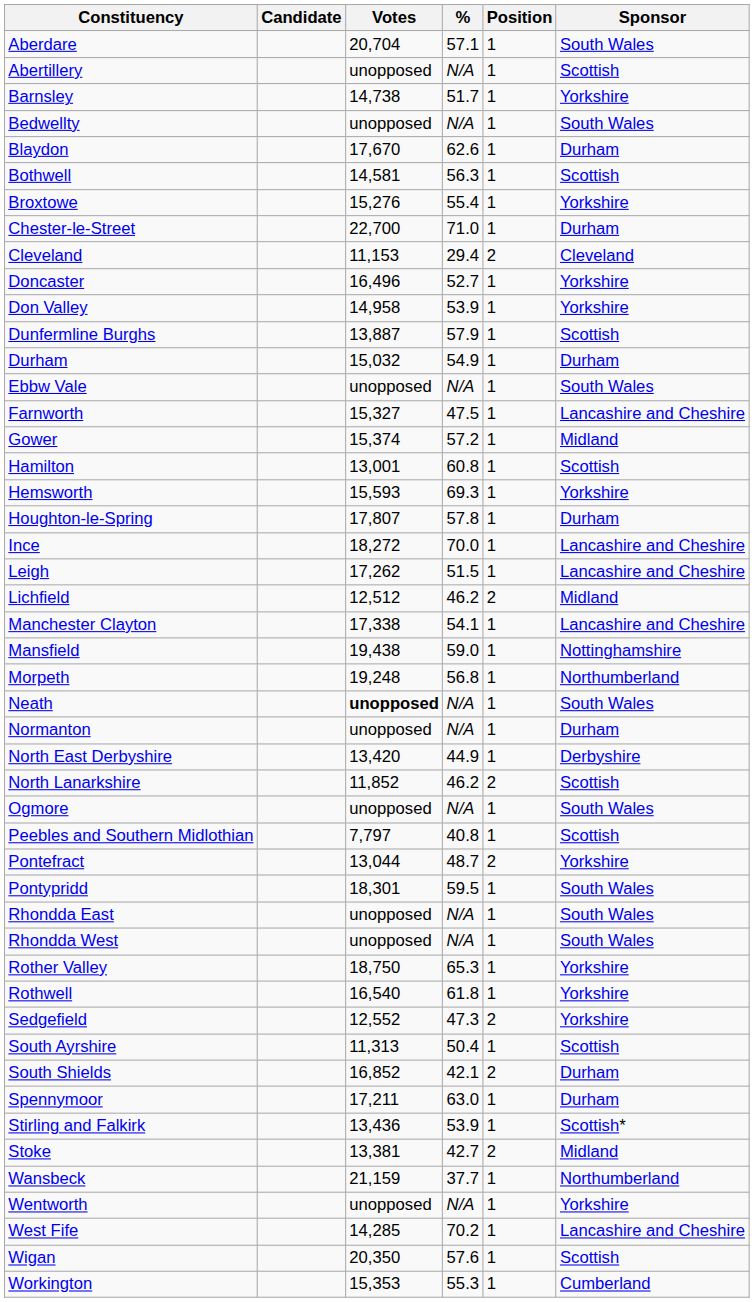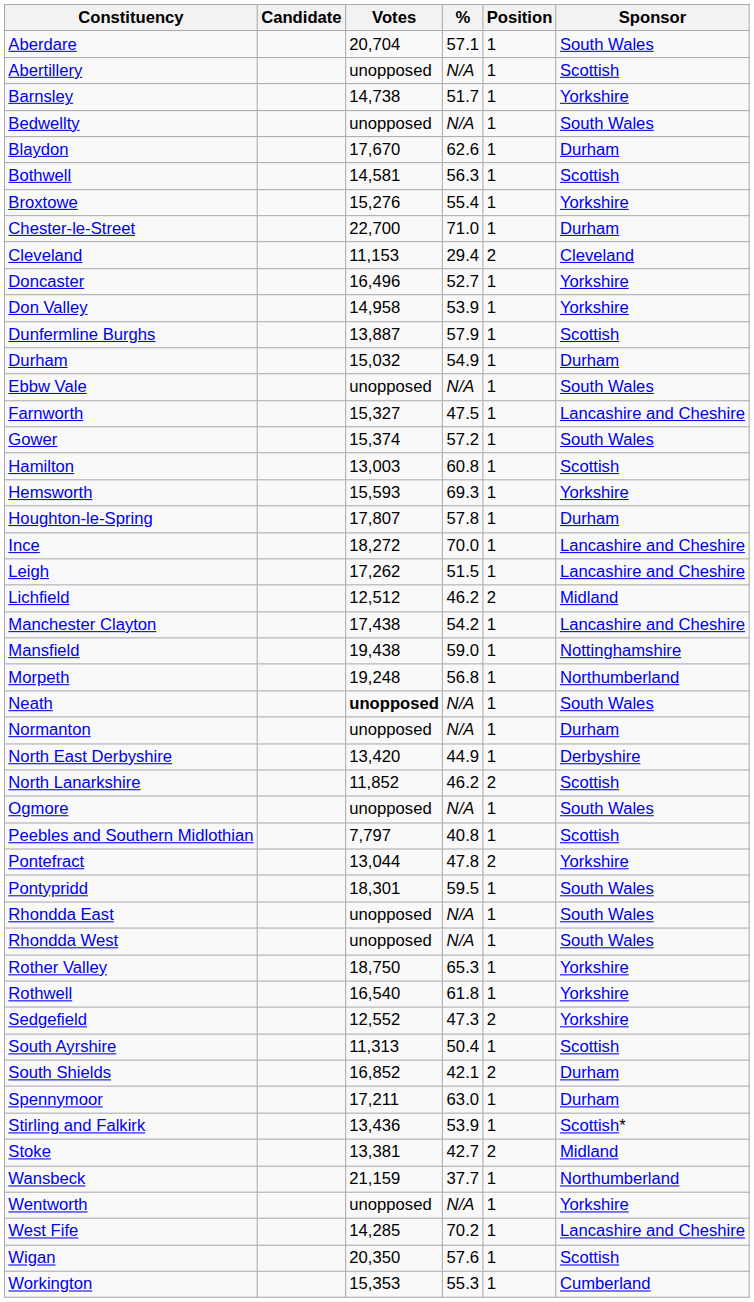 <table class="wikitable sortable">
 <tr>
 <th>Constituency</th>
 <th>Candidate</th>
 <th>Votes</th>
 <th>%</th>
 <th>Position</th>
 <th>Sponsor</th>
 </tr>
 <tr>
 <td><a href='#'>Aberdare</a></td>
 <td></td>
 <td>20,704</td>
 <td>57.1</td>
 <td>1</td>
 <td><a href='#'>South Wales</a></td>
 </tr>
 <tr>
 <td><a href='#'>Abertillery</a></td>
 <td></td>
 <td>unopposed</td>
 <td><em>N/A</em></td>
 <td>1</td>
 <td><a href='#'>Scottish</a></td>
 </tr>
 <tr>
 <td><a href='#'>Barnsley</a></td>
 <td></td>
 <td>14,738</td>
 <td>51.7</td>
 <td>1</td>
 <td><a href='#'>Yorkshire</a></td>
 </tr>
 <tr>
 <td><a href='#'>Bedwellty</a></td>
 <td></td>
 <td>unopposed</td>
 <td><em>N/A</em></td>
 <td>1</td>
 <td><a href='#'>South Wales</a></td>
 </tr>
 <tr>
 <td><a href='#'>Blaydon</a></td>
 <td></td>
 <td>17,670</td>
 <td>62.6</td>
 <td>1</td>
 <td><a href='#'>Durham</a></td>
 </tr>
 <tr>
 <td><a href='#'>Bothwell</a></td>
 <td></td>
 <td>14,581</td>
 <td>56.3</td>
 <td>1</td>
 <td><a href='#'>Scottish</a></td>
 </tr>
 <tr>
 <td><a href='#'>Broxtowe</a></td>
 <td></td>
 <td>15,276</td>
 <td>55.4</td>
 <td>1</td>
 <td><a href='#'>Yorkshire</a></td>
 </tr>
 <tr>
 <td><a href='#'>Chester-le-Street</a></td>
 <td></td>
 <td>22,700</td>
 <td>71.0</td>
 <td>1</td>
 <td><a href='#'>Durham</a></td>
 </tr>
 <tr>
 <td><a href='#'>Cleveland</a></td>
 <td></td>
 <td>11,153</td>
 <td>29.4</td>
 <td>2</td>
 <td><a href='#'>Cleveland</a></td>
 </tr>
 <tr>
 <td><a href='#'>Doncaster</a></td>
 <td></td>
 <td>16,496</td>
 <td>52.7</td>
 <td>1</td>
 <td><a href='#'>Yorkshire</a></td>
 </tr>
 <tr>
 <td><a href='#'>Don Valley</a></td>
 <td></td>
 <td>14,958</td>
 <td>53.9</td>
 <td>1</td>
 <td><a href='#'>Yorkshire</a></td>
 </tr>
 <tr>
 <td><a href='#'>Dunfermline Burghs</a></td>
 <td></td>
 <td>13,887</td>
 <td>57.9</td>
 <td>1</td>
 <td><a href='#'>Scottish</a></td>
 </tr>
 <tr>
 <td><a href='#'>Durham</a></td>
 <td></td>
 <td>15,032</td>
 <td>54.9</td>
 <td>1</td>
 <td><a href='#'>Durham</a></td>
 </tr>
 <tr>
 <td><a href='#'>Ebbw Vale</a></td>
 <td></td>
 <td>unopposed</td>
 <td><em>N/A</em></td>
 <td>1</td>
 <td><a href='#'>South Wales</a></td>
 </tr>
 <tr>
 <td><a href='#'>Farnworth</a></td>
 <td></td>
 <td>15,327</td>
 <td>47.5</td>
 <td>1</td>
 <td><a href='#'>Lancashire and Cheshire</a></td>
 </tr>
 <tr>
 <td><a href='#'>Gower</a></td>
 <td></td>
 <td>15,374</td>
 <td>57.2</td>
 <td>1</td>
-<td><a href='#'>Midland</a></td>
+<td><a href='#'>South Wales</a></td>
 </tr>
 <tr>
 <td><a href='#'>Hamilton</a></td>
 <td></td>
-<td>13,001</td>
+<td>13,003</td>
 <td>60.8</td>
 <td>1</td>
 <td><a href='#'>Scottish</a></td>
 </tr>
 <tr>
 <td><a href='#'>Hemsworth</a></td>
 <td></td>
 <td>15,593</td>
 <td>69.3</td>
 <td>1</td>
 <td><a href='#'>Yorkshire</a></td>
 </tr>
 <tr>
 <td><a href='#'>Houghton-le-Spring</a></td>
 <td></td>
 <td>17,807</td>
 <td>57.8</td>
 <td>1</td>
 <td><a href='#'>Durham</a></td>
 </tr>
 <tr>
 <td><a href='#'>Ince</a></td>
 <td></td>
 <td>18,272</td>
 <td>70.0</td>
 <td>1</td>
 <td><a href='#'>Lancashire and Cheshire</a></td>
 </tr>
 <tr>
 <td><a href='#'>Leigh</a></td>
 <td></td>
 <td>17,262</td>
 <td>51.5</td>
 <td>1</td>
 <td><a href='#'>Lancashire and Cheshire</a></td>
 </tr>
 <tr>
 <td><a href='#'>Lichfield</a></td>
 <td></td>
 <td>12,512</td>
 <td>46.2</td>
 <td>2</td>
 <td><a href='#'>Midland</a></td>
 </tr>
 <tr>
 <td><a href='#'>Manchester Clayton</a></td>
 <td></td>
-<td>17,338</td>
-<td>54.1</td>
+<td>17,438</td>
+<td>54.2</td>
 <td>1</td>
 <td><a href='#'>Lancashire and Cheshire</a></td>
 </tr>
 <tr>
 <td><a href='#'>Mansfield</a></td>
 <td></td>
 <td>19,438</td>
 <td>59.0</td>
 <td>1</td>
 <td><a href='#'>Nottinghamshire</a></td>
 </tr>
 <tr>
 <td><a href='#'>Morpeth</a></td>
 <td></td>
 <td>19,248</td>
 <td>56.8</td>
 <td>1</td>
 <td><a href='#'>Northumberland</a></td>
 </tr>
 <tr>
 <td><a href='#'>Neath</a></td>
 <td></td>
 <td><strong>unopposed</strong></td>
 <td><em>N/A</em></td>
 <td>1</td>
 <td><a href='#'>South Wales</a></td>
 </tr>
 <tr>
 <td><a href='#'>Normanton</a></td>
 <td></td>
 <td>unopposed</td>
 <td><em>N/A</em></td>
 <td>1</td>
 <td><a href='#'>Durham</a></td>
 </tr>
 <tr>
 <td><a href='#'>North East Derbyshire</a></td>
 <td></td>
 <td>13,420</td>
 <td>44.9</td>
 <td>1</td>
 <td><a href='#'>Derbyshire</a></td>
 </tr>
 <tr>
 <td><a href='#'>North Lanarkshire</a></td>
 <td></td>
 <td>11,852</td>
 <td>46.2</td>
 <td>2</td>
 <td><a href='#'>Scottish</a></td>
 </tr>
 <tr>
 <td><a href='#'>Ogmore</a></td>
 <td></td>
 <td>unopposed</td>
 <td><em>N/A</em></td>
 <td>1</td>
 <td><a href='#'>South Wales</a></td>
 </tr>
 <tr>
 <td><a href='#'>Peebles and Southern Midlothian</a></td>
 <td></td>
 <td>7,797</td>
 <td>40.8</td>
 <td>1</td>
 <td><a href='#'>Scottish</a></td>
 </tr>
 <tr>
 <td><a href='#'>Pontefract</a></td>
 <td></td>
 <td>13,044</td>
-<td>48.7</td>
+<td>47.8</td>
 <td>2</td>
 <td><a href='#'>Yorkshire</a></td>
 </tr>
 <tr>
 <td><a href='#'>Pontypridd</a></td>
 <td></td>
 <td>18,301</td>
 <td>59.5</td>
 <td>1</td>
 <td><a href='#'>South Wales</a></td>
 </tr>
 <tr>
 <td><a href='#'>Rhondda East</a></td>
 <td></td>
 <td>unopposed</td>
 <td><em>N/A</em></td>
 <td>1</td>
 <td><a href='#'>South Wales</a></td>
 </tr>
 <tr>
 <td><a href='#'>Rhondda West</a></td>
 <td></td>
 <td>unopposed</td>
 <td><em>N/A</em></td>
 <td>1</td>
 <td><a href='#'>South Wales</a></td>
 </tr>
 <tr>
 <td><a href='#'>Rother Valley</a></td>
 <td></td>
 <td>18,750</td>
 <td>65.3</td>
 <td>1</td>
 <td><a href='#'>Yorkshire</a></td>
 </tr>
 <tr>
 <td><a href='#'>Rothwell</a></td>
 <td></td>
 <td>16,540</td>
 <td>61.8</td>
 <td>1</td>
 <td><a href='#'>Yorkshire</a></td>
 </tr>
 <tr>
 <td><a href='#'>Sedgefield</a></td>
 <td></td>
 <td>12,552</td>
 <td>47.3</td>
 <td>2</td>
 <td><a href='#'>Yorkshire</a></td>
 </tr>
 <tr>
 <td><a href='#'>South Ayrshire</a></td>
 <td></td>
 <td>11,313</td>
 <td>50.4</td>
 <td>1</td>
 <td><a href='#'>Scottish</a></td>
 </tr>
 <tr>
 <td><a href='#'>South Shields</a></td>
 <td></td>
 <td>16,852</td>
 <td>42.1</td>
 <td>2</td>
 <td><a href='#'>Durham</a></td>
 </tr>
 <tr>
 <td><a href='#'>Spennymoor</a></td>
 <td></td>
 <td>17,211</td>
 <td>63.0</td>
 <td>1</td>
 <td><a href='#'>Durham</a></td>
 </tr>
 <tr>
 <td><a href='#'>Stirling and Falkirk</a></td>
 <td></td>
 <td>13,436</td>
 <td>53.9</td>
 <td>1</td>
 <td><a href='#'>Scottish</a>*</td>
 </tr>
 <tr>
 <td><a href='#'>Stoke</a></td>
 <td></td>
 <td>13,381</td>
 <td>42.7</td>
 <td>2</td>
 <td><a href='#'>Midland</a></td>
 </tr>
 <tr>
 <td><a href='#'>Wansbeck</a></td>
 <td></td>
 <td>21,159</td>
 <td>37.7</td>
 <td>1</td>
 <td><a href='#'>Northumberland</a></td>
 </tr>
 <tr>
 <td><a href='#'>Wentworth</a></td>
 <td></td>
 <td>unopposed</td>
 <td><em>N/A</em></td>
 <td>1</td>
 <td><a href='#'>Yorkshire</a></td>
 </tr>
 <tr>
 <td><a href='#'>West Fife</a></td>
 <td></td>
 <td>14,285</td>
 <td>70.2</td>
 <td>1</td>
 <td><a href='#'>Lancashire and Cheshire</a></td>
 </tr>
 <tr>
 <td><a href='#'>Wigan</a></td>
 <td></td>
 <td>20,350</td>
 <td>57.6</td>
 <td>1</td>
 <td><a href='#'>Scottish</a></td>
 </tr>
 <tr>
 <td><a href='#'>Workington</a></td>
 <td></td>
 <td>15,353</td>
 <td>55.3</td>
 <td>1</td>
 <td><a href='#'>Cumberland</a></td>
 </tr>
 </table>
